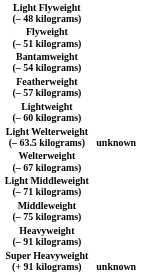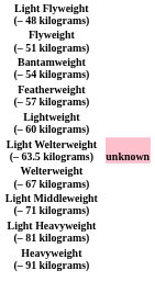 <table>
 <tr align="center">
 <td><strong>Light Flyweight<br>(– 48 kilograms)</strong></td>
 <td></td>
 <td></td>
 <td><br></td>
 </tr>
 <tr align="center">
 <td><strong>Flyweight<br>(– 51 kilograms)</strong></td>
 <td></td>
 <td></td>
 <td><br></td>
 </tr>
 <tr align="center">
 <td><strong>Bantamweight<br>(– 54 kilograms)</strong></td>
 <td></td>
 <td></td>
 <td><br></td>
 </tr>
 <tr align="center">
 <td><strong>Featherweight<br>(– 57 kilograms)</strong></td>
 <td></td>
 <td></td>
 <td><br></td>
 </tr>
 <tr align="center">
 <td><strong>Lightweight<br>(– 60 kilograms)</strong></td>
 <td></td>
 <td></td>
 <td><br></td>
 </tr>
 <tr align="center">
 <td><strong>Light Welterweight<br>(– 63.5 kilograms)</strong></td>
 <td></td>
 <td></td>
-<td><br><strong>unknown</strong></td>
+<td style="background: pink;"><br><strong>unknown</strong></td>
 </tr>
 <tr align="center">
 <td><strong>Welterweight<br>(– 67 kilograms)</strong></td>
 <td></td>
 <td></td>
 <td><br></td>
 </tr>
 <tr align="center">
 <td><strong>Light Middleweight<br>(– 71 kilograms)</strong></td>
 <td></td>
 <td></td>
 <td><br></td>
 </tr>
 <tr align="center">
-<td><strong>Middleweight<br>(– 75 kilograms)</strong></td>
+<td><strong>Light Heavyweight<br>(– 81 kilograms)</strong></td>
 <td></td>
 <td></td>
 <td><br></td>
 </tr>
 <tr align="center">
 <td><strong>Heavyweight<br>(– 91 kilograms)</strong></td>
 <td></td>
 <td></td>
 <td><br></td>
 </tr>
-<tr align="center">
-<td><strong>Super Heavyweight<br>(+ 91 kilograms)</strong></td>
-<td></td>
-<td></td>
-<td><br><strong>unknown</strong></td>
-</tr>
 </table>
